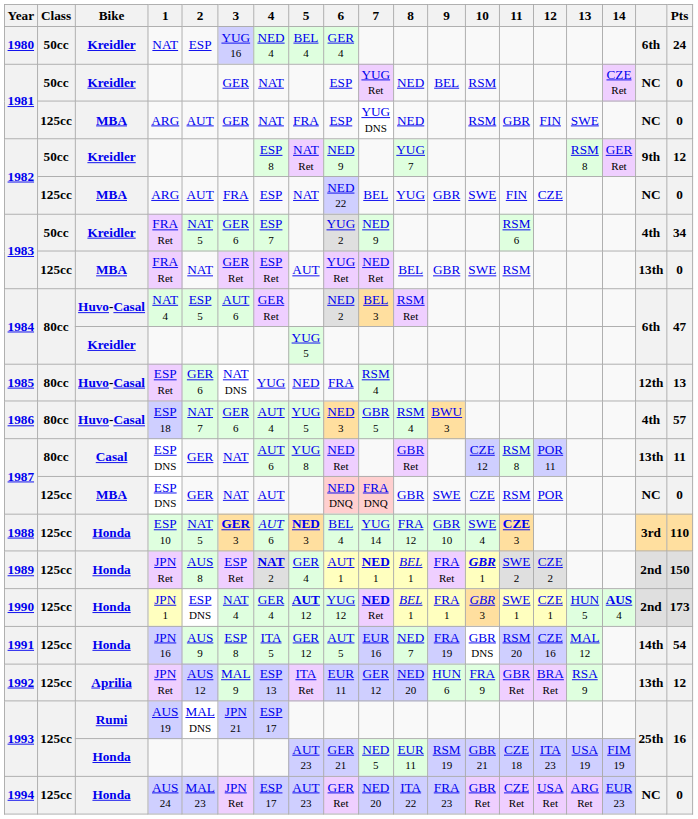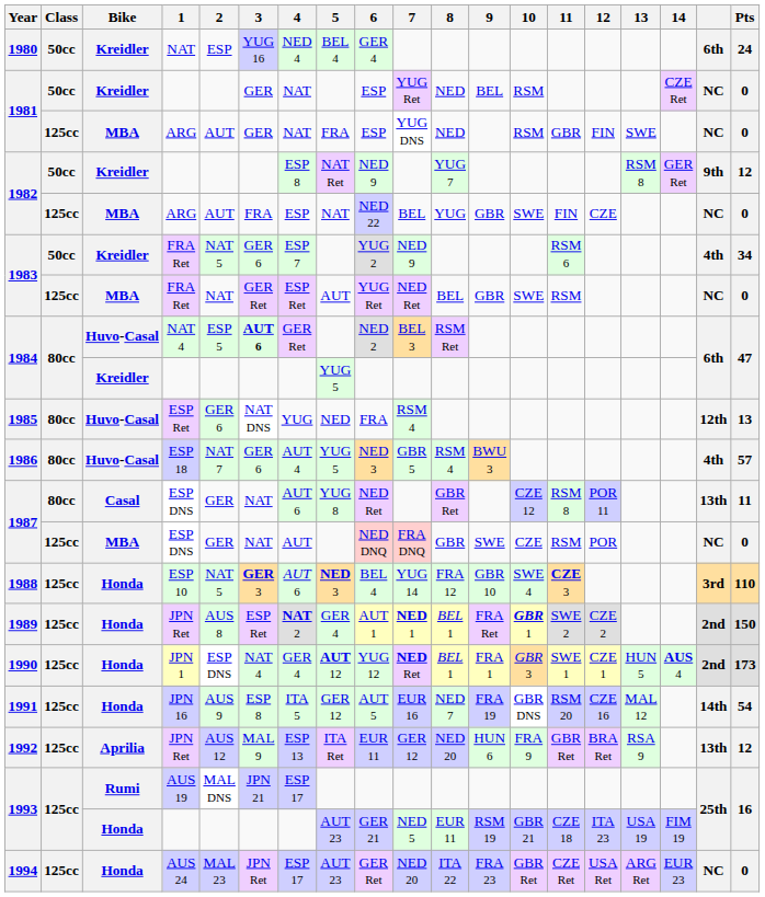 <table class="wikitable" style="text-align:center; font-size:90%;">
 <tr>
 <th>Year</th>
 <th>Class</th>
 <th>Bike</th>
 <th>1</th>
 <th>2</th>
 <th>3</th>
 <th>4</th>
 <th>5</th>
 <th>6</th>
 <th>7</th>
 <th>8</th>
 <th>9</th>
 <th>10</th>
 <th>11</th>
 <th>12</th>
 <th>13</th>
 <th>14</th>
 <th></th>
 <th>Pts</th>
 </tr>
 <tr>
 <th><a href='#'>1980</a></th>
 <th>50cc</th>
 <th><a href='#'>Kreidler</a></th>
 <td><a href='#'>NAT</a></td>
 <td><a href='#'>ESP</a></td>
 <td style="background:#CFCFFF;"><a href='#'>YUG</a><br><small>16</small></td>
 <td style="background:#DFFFDF;"><a href='#'>NED</a><br><small>4</small></td>
 <td style="background:#DFFFDF;"><a href='#'>BEL</a><br><small>4</small></td>
 <td style="background:#DFFFDF;"><a href='#'>GER</a><br><small>4</small></td>
 <td></td>
 <td></td>
 <td></td>
 <td></td>
 <td></td>
 <td></td>
 <td></td>
 <td></td>
 <th>6th</th>
 <th>24</th>
 </tr>
 <tr>
 <th rowspan=2><a href='#'>1981</a></th>
 <th>50cc</th>
 <th><a href='#'>Kreidler</a></th>
 <td></td>
 <td></td>
 <td><a href='#'>GER</a></td>
 <td><a href='#'>NAT</a></td>
 <td></td>
 <td><a href='#'>ESP</a></td>
 <td style="background:#EFCFFF;"><a href='#'>YUG</a><br><small>Ret</small></td>
 <td><a href='#'>NED</a></td>
 <td><a href='#'>BEL</a></td>
 <td><a href='#'>RSM</a></td>
 <td></td>
 <td></td>
 <td></td>
 <td style="background:#EFCFFF;"><a href='#'>CZE</a><br><small>Ret</small></td>
 <th>NC</th>
 <th>0</th>
 </tr>
 <tr>
 <th>125cc</th>
 <th><a href='#'>MBA</a></th>
 <td><a href='#'>ARG</a></td>
 <td><a href='#'>AUT</a></td>
 <td><a href='#'>GER</a></td>
 <td><a href='#'>NAT</a></td>
 <td><a href='#'>FRA</a></td>
 <td><a href='#'>ESP</a></td>
 <td style="background:#FFFFFF;"><a href='#'>YUG</a><br><small>DNS</small></td>
 <td><a href='#'>NED</a></td>
 <td></td>
 <td><a href='#'>RSM</a></td>
 <td><a href='#'>GBR</a></td>
 <td><a href='#'>FIN</a></td>
 <td><a href='#'>SWE</a></td>
 <td></td>
 <th>NC</th>
 <th>0</th>
 </tr>
 <tr>
 <th rowspan=2><a href='#'>1982</a></th>
 <th>50cc</th>
 <th><a href='#'>Kreidler</a></th>
 <td></td>
 <td></td>
 <td></td>
 <td style="background:#DFFFDF;"><a href='#'>ESP</a><br><small>8</small></td>
 <td style="background:#EFCFFF;"><a href='#'>NAT</a><br><small>Ret</small></td>
 <td style="background:#DFFFDF;"><a href='#'>NED</a><br><small>9</small></td>
 <td></td>
 <td style="background:#DFFFDF;"><a href='#'>YUG</a><br><small>7</small></td>
 <td></td>
 <td></td>
 <td></td>
 <td></td>
 <td style="background:#DFFFDF;"><a href='#'>RSM</a><br><small>8</small></td>
 <td style="background:#EFCFFF;"><a href='#'>GER</a><br><small>Ret</small></td>
 <th>9th</th>
 <th>12</th>
 </tr>
 <tr>
 <th>125cc</th>
 <th><a href='#'>MBA</a></th>
 <td><a href='#'>ARG</a></td>
 <td><a href='#'>AUT</a></td>
 <td><a href='#'>FRA</a></td>
 <td><a href='#'>ESP</a></td>
 <td><a href='#'>NAT</a></td>
 <td style="background:#CFCFFF;"><a href='#'>NED</a><br><small>22</small></td>
 <td><a href='#'>BEL</a></td>
 <td><a href='#'>YUG</a></td>
 <td><a href='#'>GBR</a></td>
 <td><a href='#'>SWE</a></td>
 <td><a href='#'>FIN</a></td>
 <td><a href='#'>CZE</a></td>
 <td></td>
 <td></td>
 <th>NC</th>
 <th>0</th>
 </tr>
 <tr>
 <th rowspan=2><a href='#'>1983</a></th>
 <th>50cc</th>
 <th><a href='#'>Kreidler</a></th>
 <td style="background:#EFCFFF;"><a href='#'>FRA</a><br><small>Ret</small></td>
 <td style="background:#DFFFDF;"><a href='#'>NAT</a><br><small>5</small></td>
 <td style="background:#DFFFDF;"><a href='#'>GER</a><br><small>6</small></td>
 <td style="background:#DFFFDF;"><a href='#'>ESP</a><br><small>7</small></td>
 <td></td>
 <td style="background:#DFDFDF;"><a href='#'>YUG</a><br><small>2</small></td>
 <td style="background:#DFFFDF;"><a href='#'>NED</a><br><small>9</small></td>
 <td></td>
 <td></td>
 <td></td>
 <td style="background:#DFFFDF;"><a href='#'>RSM</a><br><small>6</small></td>
 <td></td>
 <td></td>
 <td></td>
 <th>4th</th>
 <th>34</th>
 </tr>
 <tr>
 <th>125cc</th>
 <th><a href='#'>MBA</a></th>
 <td style="background:#EFCFFF;"><a href='#'>FRA</a><br><small>Ret</small></td>
 <td><a href='#'>NAT</a></td>
 <td style="background:#EFCFFF;"><a href='#'>GER</a><br><small>Ret</small></td>
 <td style="background:#EFCFFF;"><a href='#'>ESP</a><br><small>Ret</small></td>
 <td><a href='#'>AUT</a></td>
 <td style="background:#EFCFFF;"><a href='#'>YUG</a><br><small>Ret</small></td>
 <td style="background:#EFCFFF;"><a href='#'>NED</a><br><small>Ret</small></td>
 <td><a href='#'>BEL</a></td>
 <td><a href='#'>GBR</a></td>
 <td><a href='#'>SWE</a></td>
 <td><a href='#'>RSM</a></td>
 <td></td>
 <td></td>
 <td></td>
-<th>13th</th>
+<th>NC</th>
 <th>0</th>
 </tr>
 <tr>
 <th rowspan=2><a href='#'>1984</a></th>
 <th rowspan=2>80cc</th>
 <th><a href='#'>Huvo</a>-<a href='#'>Casal</a></th>
 <td style="background:#DFFFDF;"><a href='#'>NAT</a><br><small>4</small></td>
 <td style="background:#DFFFDF;"><a href='#'>ESP</a><br><small>5</small></td>
-<td style="background:#DFFFDF;"><a href='#'>AUT</a><br><small>6</small></td>
+<td style="background:#DFFFDF;"><strong><a href='#'>AUT</a><br><small>6</small></strong></td>
 <td style="background:#EFCFFF;"><a href='#'>GER</a><br><small>Ret</small></td>
 <td></td>
 <td style="background:#DFDFDF;"><a href='#'>NED</a><br><small>2</small></td>
 <td style="background:#FFDF9F;"><a href='#'>BEL</a><br><small>3</small></td>
 <td style="background:#EFCFFF;"><a href='#'>RSM</a><br><small>Ret</small></td>
 <td></td>
 <td></td>
 <td></td>
 <td></td>
 <td></td>
 <td></td>
 <th rowspan=2>6th</th>
 <th rowspan=2>47</th>
 </tr>
 <tr>
 <th><a href='#'>Kreidler</a></th>
 <td></td>
 <td></td>
 <td></td>
 <td></td>
 <td style="background:#DFFFDF;"><a href='#'>YUG</a><br><small>5</small></td>
 <td></td>
 <td></td>
 <td></td>
 <td></td>
 <td></td>
 <td></td>
 <td></td>
 <td></td>
 <td></td>
 </tr>
 <tr>
 <th><a href='#'>1985</a></th>
 <th>80cc</th>
 <th><a href='#'>Huvo</a>-<a href='#'>Casal</a></th>
 <td style="background:#EFCFFF;"><a href='#'>ESP</a><br><small>Ret</small></td>
 <td style="background:#DFFFDF;"><a href='#'>GER</a><br><small>6</small></td>
 <td style="background:#FFFFFF;"><a href='#'>NAT</a><br><small>DNS</small></td>
 <td><a href='#'>YUG</a></td>
 <td><a href='#'>NED</a></td>
 <td><a href='#'>FRA</a></td>
 <td style="background:#DFFFDF;"><a href='#'>RSM</a><br><small>4</small></td>
 <td></td>
 <td></td>
 <td></td>
 <td></td>
 <td></td>
 <td></td>
 <td></td>
 <th>12th</th>
 <th>13</th>
 </tr>
 <tr>
 <th><a href='#'>1986</a></th>
 <th>80cc</th>
 <th><a href='#'>Huvo</a>-<a href='#'>Casal</a></th>
 <td style="background:#CFCFFF;"><a href='#'>ESP</a><br><small>18</small></td>
 <td style="background:#DFFFDF;"><a href='#'>NAT</a><br><small>7</small></td>
 <td style="background:#DFFFDF;"><a href='#'>GER</a><br><small>6</small></td>
 <td style="background:#DFFFDF;"><a href='#'>AUT</a><br><small>4</small></td>
 <td style="background:#DFFFDF;"><a href='#'>YUG</a><br><small>5</small></td>
 <td style="background:#FFDF9F;"><a href='#'>NED</a><br><small>3</small></td>
 <td style="background:#DFFFDF;"><a href='#'>GBR</a><br><small>5</small></td>
 <td style="background:#DFFFDF;"><a href='#'>RSM</a><br><small>4</small></td>
 <td style="background:#FFDF9F;"><a href='#'>BWU</a><br><small>3</small></td>
 <td></td>
 <td></td>
 <td></td>
 <td></td>
 <td></td>
 <th>4th</th>
 <th>57</th>
 </tr>
 <tr>
 <th rowspan=2><a href='#'>1987</a></th>
 <th>80cc</th>
 <th><a href='#'>Casal</a></th>
 <td style="background:#FFFFFF;"><a href='#'>ESP</a><br><small>DNS</small></td>
 <td><a href='#'>GER</a></td>
 <td><a href='#'>NAT</a></td>
 <td style="background:#DFFFDF;"><a href='#'>AUT</a><br><small>6</small></td>
 <td style="background:#DFFFDF;"><a href='#'>YUG</a><br><small>8</small></td>
 <td style="background:#EFCFFF;"><a href='#'>NED</a><br><small>Ret</small></td>
 <td></td>
 <td style="background:#EFCFFF;"><a href='#'>GBR</a><br><small>Ret</small></td>
 <td></td>
 <td style="background:#CFCFFF;"><a href='#'>CZE</a><br><small>12</small></td>
 <td style="background:#DFFFDF;"><a href='#'>RSM</a><br><small>8</small></td>
 <td style="background:#CFCFFF;"><a href='#'>POR</a><br><small>11</small></td>
 <td></td>
 <td></td>
 <th>13th</th>
 <th>11</th>
 </tr>
 <tr>
 <th>125cc</th>
 <th><a href='#'>MBA</a></th>
 <td style="background:#FFFFFF;"><a href='#'>ESP</a><br><small>DNS</small></td>
 <td><a href='#'>GER</a></td>
 <td><a href='#'>NAT</a></td>
 <td><a href='#'>AUT</a></td>
 <td></td>
 <td style="background:#ffcfcf;"><a href='#'>NED</a><br><small>DNQ</small></td>
 <td style="background:#ffcfcf;"><a href='#'>FRA</a><br><small>DNQ</small></td>
 <td><a href='#'>GBR</a></td>
 <td><a href='#'>SWE</a></td>
 <td><a href='#'>CZE</a></td>
 <td><a href='#'>RSM</a></td>
 <td><a href='#'>POR</a></td>
 <td></td>
 <td></td>
 <th>NC</th>
 <th>0</th>
 </tr>
 <tr>
 <th><a href='#'>1988</a></th>
 <th>125cc</th>
 <th><a href='#'>Honda</a></th>
 <td style="background:#DFFFDF;"><a href='#'>ESP</a><br><small>10</small></td>
 <td style="background:#DFFFDF;"><a href='#'>NAT</a><br><small>5</small></td>
 <td style="background:#FFDF9F;"><strong><a href='#'>GER</a></strong><br><small>3</small></td>
 <td style="background:#DFFFDF;"><em><a href='#'>AUT</a></em><br><small>6</small></td>
 <td style="background:#FFDF9F;"><strong><a href='#'>NED</a></strong><br><small>3</small></td>
 <td style="background:#DFFFDF;"><a href='#'>BEL</a><br><small>4</small></td>
 <td style="background:#DFFFDF;"><a href='#'>YUG</a><br><small>14</small></td>
 <td style="background:#DFFFDF;"><a href='#'>FRA</a><br><small>12</small></td>
 <td style="background:#DFFFDF;"><a href='#'>GBR</a><br><small>10</small></td>
 <td style="background:#DFFFDF;"><a href='#'>SWE</a><br><small>4</small></td>
 <td style="background:#FFDF9F;"><strong><a href='#'>CZE</a></strong><br><small>3</small></td>
 <td></td>
 <td></td>
 <td></td>
 <th style="background:#FFDF9F;">3rd</th>
 <th style="background:#FFDF9F;">110</th>
 </tr>
 <tr>
 <th><a href='#'>1989</a></th>
 <th>125cc</th>
 <th><a href='#'>Honda</a></th>
 <td style="background:#EFCFFF;"><a href='#'>JPN</a><br><small>Ret</small></td>
 <td style="background:#DFFFDF;"><a href='#'>AUS</a><br><small>8</small></td>
 <td style="background:#EFCFFF;"><a href='#'>ESP</a><br><small>Ret</small></td>
 <td style="background:#DFDFDF;"><strong><a href='#'>NAT</a></strong><br><small>2</small></td>
 <td style="background:#DFFFDF;"><a href='#'>GER</a><br><small>4</small></td>
 <td style="background:#FFFFBF;"><a href='#'>AUT</a><br><small>1</small></td>
 <td style="background:#FFFFBF;"><strong><a href='#'>NED</a></strong><br><small>1</small></td>
 <td style="background:#FFFFBF;"><em><a href='#'>BEL</a></em><br><small>1</small></td>
 <td style="background:#EFCFFF;"><a href='#'>FRA</a><br><small>Ret</small></td>
 <td style="background:#FFFFBF;"><strong><em><a href='#'>GBR</a></em></strong><br><small>1</small></td>
 <td style="background:#DFDFDF;"><a href='#'>SWE</a><br><small>2</small></td>
 <td style="background:#DFDFDF;"><a href='#'>CZE</a><br><small>2</small></td>
 <td></td>
 <td></td>
 <th style="background:#DFDFDF;">2nd</th>
 <th style="background:#DFDFDF;">150</th>
 </tr>
 <tr>
 <th><a href='#'>1990</a></th>
 <th>125cc</th>
 <th><a href='#'>Honda</a></th>
 <td style="background:#FFFFBF;"><a href='#'>JPN</a><br><small>1</small></td>
 <td style="background:#FFFFFF;"><a href='#'>ESP</a><br><small>DNS</small></td>
 <td style="background:#DFFFDF;"><a href='#'>NAT</a><br><small>4</small></td>
 <td style="background:#DFFFDF;"><a href='#'>GER</a><br><small>4</small></td>
 <td style="background:#DFFFDF;"><strong><a href='#'>AUT</a></strong><br><small>12</small></td>
 <td style="background:#DFFFDF;"><a href='#'>YUG</a><br><small>12</small></td>
 <td style="background:#EFCFFF;"><strong><a href='#'>NED</a></strong><br><small>Ret</small></td>
 <td style="background:#FFFFBF;"><em><a href='#'>BEL</a></em><br><small>1</small></td>
 <td style="background:#FFFFBF;"><a href='#'>FRA</a><br><small>1</small></td>
 <td style="background:#FFDF9F;"><em><a href='#'>GBR</a></em><br><small>3</small></td>
 <td style="background:#FFFFBF;"><a href='#'>SWE</a><br><small>1</small></td>
 <td style="background:#FFFFBF;"><a href='#'>CZE</a><br><small>1</small></td>
 <td style="background:#DFFFDF;"><a href='#'>HUN</a><br><small>5</small></td>
 <td style="background:#DFFFDF;"><strong><a href='#'>AUS</a></strong><br><small>4</small></td>
 <th style="background:#DFDFDF;">2nd</th>
 <th style="background:#DFDFDF;">173</th>
 </tr>
 <tr>
 <th><a href='#'>1991</a></th>
 <th>125cc</th>
 <th><a href='#'>Honda</a></th>
 <td style="background:#CFCFFF;"><a href='#'>JPN</a><br><small>16</small></td>
 <td style="background:#DFFFDF;"><a href='#'>AUS</a><br><small>9</small></td>
 <td style="background:#DFFFDF;"><a href='#'>ESP</a><br><small>8</small></td>
 <td style="background:#DFFFDF;"><a href='#'>ITA</a><br><small>5</small></td>
 <td style="background:#DFFFDF;"><a href='#'>GER</a><br><small>12</small></td>
 <td style="background:#DFFFDF;"><a href='#'>AUT</a><br><small>5</small></td>
 <td style="background:#CFCFFF;"><a href='#'>EUR</a><br><small>16</small></td>
 <td style="background:#DFFFDF;"><a href='#'>NED</a><br><small>7</small></td>
 <td style="background:#CFCFFF;"><a href='#'>FRA</a><br><small>19</small></td>
 <td style="background:#FFFFFF;"><a href='#'>GBR</a><br><small>DNS</small></td>
 <td style="background:#CFCFFF;"><a href='#'>RSM</a><br><small>20</small></td>
 <td style="background:#CFCFFF;"><a href='#'>CZE</a><br><small>16</small></td>
 <td style="background:#DFFFDF;"><a href='#'>MAL</a><br><small>12</small></td>
 <td></td>
 <th>14th</th>
 <th>54</th>
 </tr>
 <tr>
 <th><a href='#'>1992</a></th>
 <th>125cc</th>
 <th><a href='#'>Aprilia</a></th>
 <td style="background:#EFCFFF;"><a href='#'>JPN</a><br><small>Ret</small></td>
 <td style="background:#CFCFFF;"><a href='#'>AUS</a><br><small>12</small></td>
 <td style="background:#DFFFDF;"><a href='#'>MAL</a><br><small>9</small></td>
 <td style="background:#CFCFFF;"><a href='#'>ESP</a><br><small>13</small></td>
 <td style="background:#EFCFFF;"><a href='#'>ITA</a><br><small>Ret</small></td>
 <td style="background:#CFCFFF;"><a href='#'>EUR</a><br><small>11</small></td>
 <td style="background:#CFCFFF;"><a href='#'>GER</a><br><small>12</small></td>
 <td style="background:#CFCFFF;"><a href='#'>NED</a><br><small>20</small></td>
 <td style="background:#DFFFDF;"><a href='#'>HUN</a><br><small>6</small></td>
 <td style="background:#DFFFDF;"><a href='#'>FRA</a><br><small>9</small></td>
 <td style="background:#EFCFFF;"><a href='#'>GBR</a><br><small>Ret</small></td>
 <td style="background:#EFCFFF;"><a href='#'>BRA</a><br><small>Ret</small></td>
 <td style="background:#DFFFDF;"><a href='#'>RSA</a><br><small>9</small></td>
 <td></td>
 <th>13th</th>
 <th>12</th>
 </tr>
 <tr>
 <th rowspan=2><a href='#'>1993</a></th>
 <th rowspan=2>125cc</th>
 <th><a href='#'>Rumi</a></th>
 <td style="background:#CFCFFF;"><a href='#'>AUS</a><br><small>19</small></td>
 <td style="background:#FFFFFF;"><a href='#'>MAL</a><br><small>DNS</small></td>
 <td style="background:#CFCFFF;"><a href='#'>JPN</a><br><small>21</small></td>
 <td style="background:#CFCFFF;"><a href='#'>ESP</a><br><small>17</small></td>
 <td></td>
 <td></td>
 <td></td>
 <td></td>
 <td></td>
 <td></td>
 <td></td>
 <td></td>
 <td></td>
 <td></td>
 <th rowspan=2>25th</th>
 <th rowspan=2>16</th>
 </tr>
 <tr>
 <th><a href='#'>Honda</a></th>
 <td></td>
 <td></td>
 <td></td>
 <td></td>
 <td style="background:#CFCFFF;"><a href='#'>AUT</a><br><small>23</small></td>
 <td style="background:#CFCFFF;"><a href='#'>GER</a><br><small>21</small></td>
 <td style="background:#DFFFDF;"><a href='#'>NED</a><br><small>5</small></td>
 <td style="background:#DFFFDF;"><a href='#'>EUR</a><br><small>11</small></td>
 <td style="background:#CFCFFF;"><a href='#'>RSM</a><br><small>19</small></td>
 <td style="background:#CFCFFF;"><a href='#'>GBR</a><br><small>21</small></td>
 <td style="background:#CFCFFF;"><a href='#'>CZE</a><br><small>18</small></td>
 <td style="background:#CFCFFF;"><a href='#'>ITA</a><br><small>23</small></td>
 <td style="background:#CFCFFF;"><a href='#'>USA</a><br><small>19</small></td>
 <td style="background:#CFCFFF;"><a href='#'>FIM</a><br><small>19</small></td>
 </tr>
 <tr>
 <th><a href='#'>1994</a></th>
 <th>125cc</th>
 <th><a href='#'>Honda</a></th>
 <td style="background:#CFCFFF;"><a href='#'>AUS</a><br><small>24</small></td>
 <td style="background:#CFCFFF;"><a href='#'>MAL</a><br><small>23</small></td>
 <td style="background:#EFCFFF;"><a href='#'>JPN</a><br><small>Ret</small></td>
 <td style="background:#CFCFFF;"><a href='#'>ESP</a><br><small>17</small></td>
 <td style="background:#CFCFFF;"><a href='#'>AUT</a><br><small>23</small></td>
 <td style="background:#EFCFFF;"><a href='#'>GER</a><br><small>Ret</small></td>
 <td style="background:#CFCFFF;"><a href='#'>NED</a><br><small>20</small></td>
 <td style="background:#CFCFFF;"><a href='#'>ITA</a><br><small>22</small></td>
 <td style="background:#CFCFFF;"><a href='#'>FRA</a><br><small>23</small></td>
 <td style="background:#EFCFFF;"><a href='#'>GBR</a><br><small>Ret</small></td>
 <td style="background:#EFCFFF;"><a href='#'>CZE</a><br><small>Ret</small></td>
 <td style="background:#EFCFFF;"><a href='#'>USA</a><br><small>Ret</small></td>
 <td style="background:#EFCFFF;"><a href='#'>ARG</a><br><small>Ret</small></td>
 <td style="background:#CFCFFF;"><a href='#'>EUR</a><br><small>23</small></td>
 <th>NC</th>
 <th>0</th>
 </tr>
 </table>
